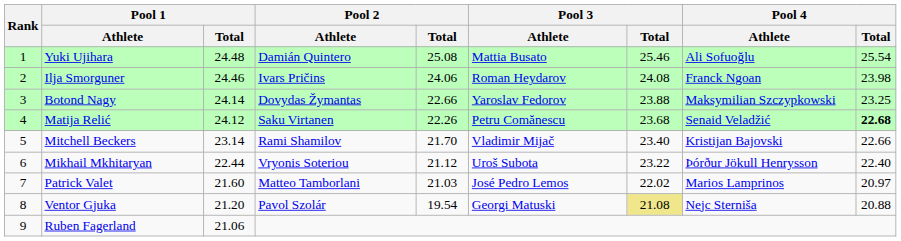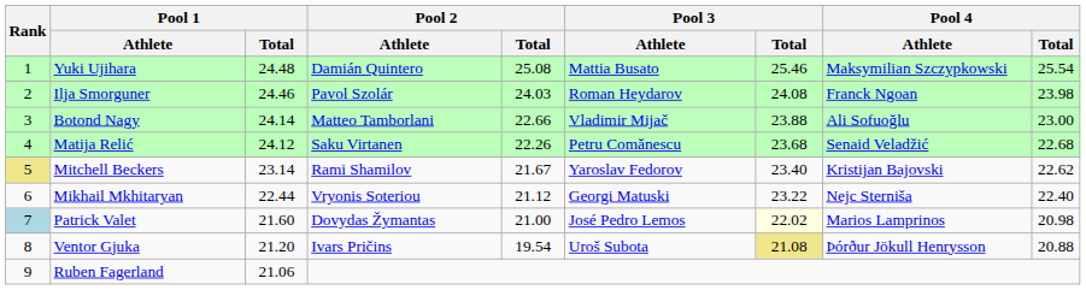 <table class="wikitable" style="text-align:center;">
 <tr>
 <th rowspan=2>Rank</th>
 <th colspan=2 width=250>Pool 1</th>
 <th colspan=2 width=250>Pool 2</th>
 <th colspan=2 width=250>Pool 3</th>
 <th colspan=2 width=250>Pool 4</th>
 </tr>
 <tr>
 <th>Athlete</th>
 <th>Total</th>
 <th>Athlete</th>
 <th>Total</th>
 <th>Athlete</th>
 <th>Total</th>
 <th>Athlete</th>
 <th>Total</th>
 </tr>
 <tr bgcolor=bbffbb>
 <td>1</td>
 <td align=left> <a href='#'>Yuki Ujihara</a></td>
 <td>24.48</td>
 <td align=left> <a href='#'>Damián Quintero</a></td>
 <td>25.08</td>
 <td align=left> <a href='#'>Mattia Busato</a></td>
 <td>25.46</td>
-<td align=left> <a href='#'>Ali Sofuoğlu</a></td>
+<td align=left> <a href='#'>Maksymilian Szczypkowski</a></td>
 <td>25.54</td>
 </tr>
 <tr bgcolor=bbffbb>
 <td>2</td>
 <td align=left> <a href='#'>Ilja Smorguner</a></td>
 <td>24.46</td>
-<td align=left> <a href='#'>Ivars Pričins</a></td>
-<td>24.06</td>
+<td align=left> <a href='#'>Pavol Szolár</a></td>
+<td>24.03</td>
 <td align=left> <a href='#'>Roman Heydarov</a></td>
 <td>24.08</td>
 <td align=left> <a href='#'>Franck Ngoan</a></td>
 <td>23.98</td>
 </tr>
 <tr bgcolor=bbffbb>
 <td>3</td>
 <td align=left> <a href='#'>Botond Nagy</a></td>
 <td>24.14</td>
-<td align=left> <a href='#'>Dovydas Žymantas</a></td>
+<td align=left> <a href='#'>Matteo Tamborlani</a></td>
 <td>22.66</td>
-<td align=left> <a href='#'>Yaroslav Fedorov</a></td>
+<td align=left> <a href='#'>Vladimir Mijač</a></td>
 <td>23.88</td>
-<td align=left> <a href='#'>Maksymilian Szczypkowski</a></td>
-<td>23.25</td>
+<td align=left> <a href='#'>Ali Sofuoğlu</a></td>
+<td>23.00</td>
 </tr>
 <tr bgcolor=bbffbb>
 <td>4</td>
 <td align=left> <a href='#'>Matija Relić</a></td>
 <td>24.12</td>
 <td align=left> <a href='#'>Saku Virtanen</a></td>
 <td>22.26</td>
 <td align=left> <a href='#'>Petru Comănescu</a></td>
 <td>23.68</td>
 <td align=left> <a href='#'>Senaid Veladžić</a></td>
-<td><strong>22.68</strong></td>
+<td>22.68</td>
 </tr>
 <tr>
-<td>5</td>
+<td style="background: khaki;">5</td>
 <td align=left> <a href='#'>Mitchell Beckers</a></td>
 <td>23.14</td>
 <td align=left> <a href='#'>Rami Shamilov</a></td>
-<td>21.70</td>
-<td align=left> <a href='#'>Vladimir Mijač</a></td>
+<td>21.67</td>
+<td align=left> <a href='#'>Yaroslav Fedorov</a></td>
 <td>23.40</td>
 <td align=left> <a href='#'>Kristijan Bajovski</a></td>
-<td>22.66</td>
+<td>22.62</td>
 </tr>
 <tr>
 <td>6</td>
 <td align=left> <a href='#'>Mikhail Mkhitaryan</a></td>
 <td>22.44</td>
 <td align=left> <a href='#'>Vryonis Soteriou</a></td>
 <td>21.12</td>
-<td align=left> <a href='#'>Uroš Subota</a></td>
+<td align=left> <a href='#'>Georgi Matuski</a></td>
 <td>23.22</td>
-<td align=left> <a href='#'>Þórður Jökull Henrysson</a></td>
+<td align=left> <a href='#'>Nejc Sterniša</a></td>
 <td>22.40</td>
 </tr>
 <tr>
-<td>7</td>
+<td style="background: lightblue;">7</td>
 <td align=left> <a href='#'>Patrick Valet</a></td>
 <td>21.60</td>
-<td align=left> <a href='#'>Matteo Tamborlani</a></td>
-<td>21.03</td>
+<td align=left> <a href='#'>Dovydas Žymantas</a></td>
+<td>21.00</td>
 <td align=left> <a href='#'>José Pedro Lemos</a></td>
-<td>22.02</td>
+<td style="background: lightyellow;">22.02</td>
 <td align=left> <a href='#'>Marios Lamprinos</a></td>
-<td>20.97</td>
+<td>20.98</td>
 </tr>
 <tr>
 <td>8</td>
 <td align=left> <a href='#'>Ventor Gjuka</a></td>
 <td>21.20</td>
-<td align=left> <a href='#'>Pavol Szolár</a></td>
+<td align=left> <a href='#'>Ivars Pričins</a></td>
 <td>19.54</td>
-<td align=left> <a href='#'>Georgi Matuski</a></td>
+<td align=left> <a href='#'>Uroš Subota</a></td>
 <td style="background: khaki;">21.08</td>
-<td align=left> <a href='#'>Nejc Sterniša</a></td>
+<td align=left> <a href='#'>Þórður Jökull Henrysson</a></td>
 <td>20.88</td>
 </tr>
 <tr>
 <td>9</td>
 <td align=left> <a href='#'>Ruben Fagerland</a></td>
 <td>21.06</td>
 </tr>
 </table>
